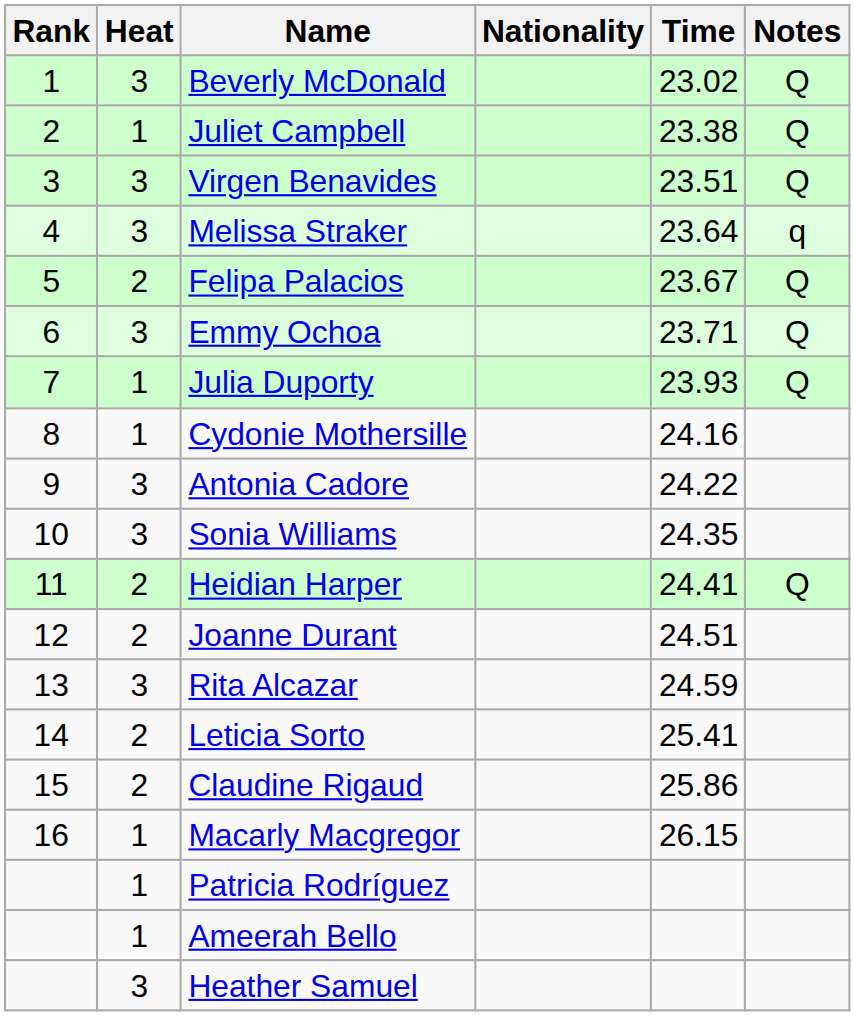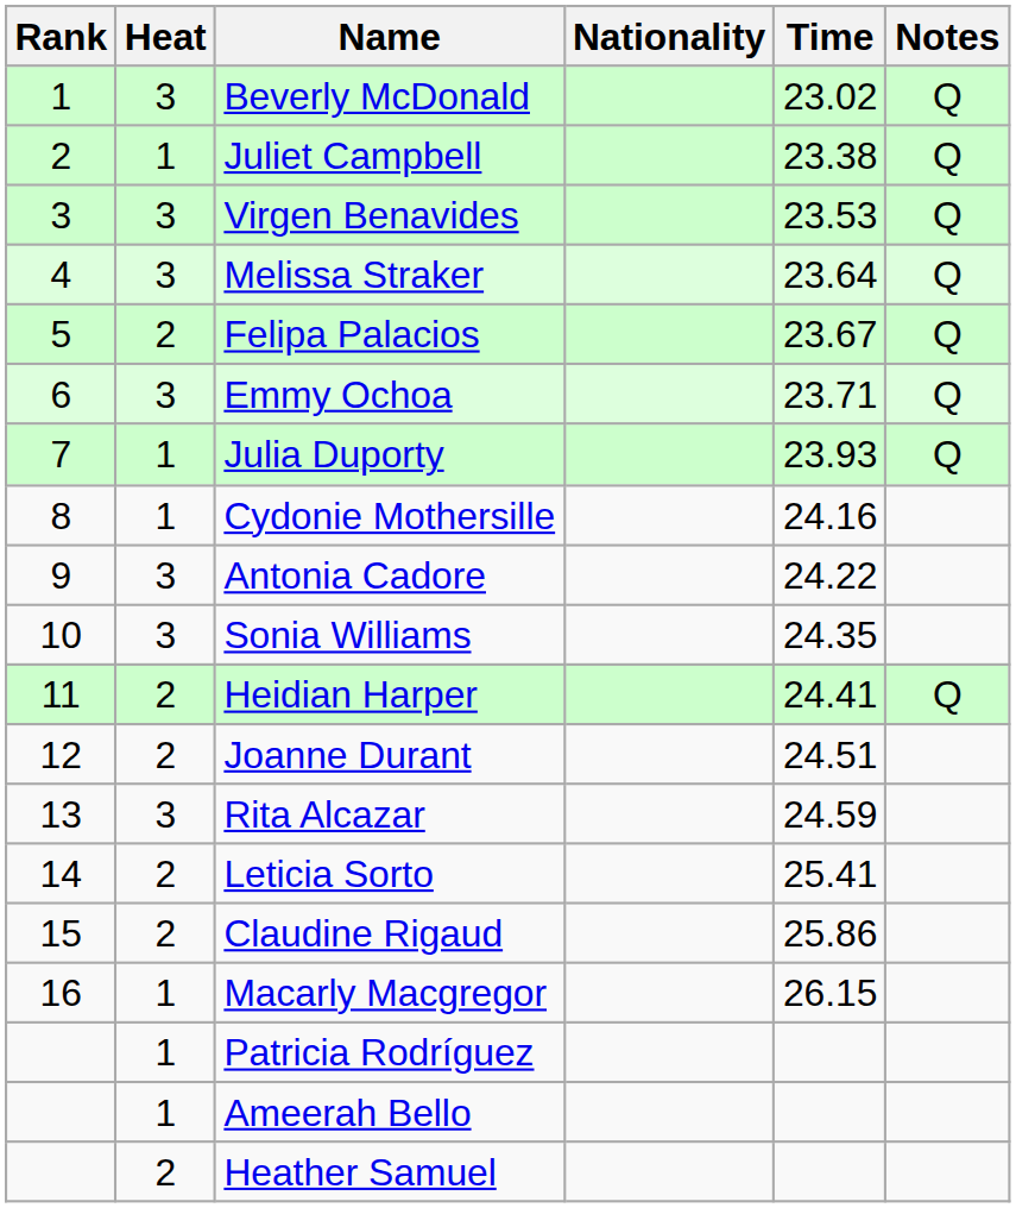 <table class="wikitable sortable" style="text-align:center; font-size:95%">
 <tr>
 <th>Rank</th>
 <th>Heat</th>
 <th>Name</th>
 <th>Nationality</th>
 <th>Time</th>
 <th>Notes</th>
 </tr>
 <tr bgcolor=ccffcc>
 <td>1</td>
 <td>3</td>
 <td align=left><a href='#'>Beverly McDonald</a></td>
 <td align=left></td>
 <td>23.02</td>
 <td>Q</td>
 </tr>
 <tr bgcolor=ccffcc>
 <td>2</td>
 <td>1</td>
 <td align=left><a href='#'>Juliet Campbell</a></td>
 <td align=left></td>
 <td>23.38</td>
 <td>Q</td>
 </tr>
 <tr bgcolor=ccffcc>
 <td>3</td>
 <td>3</td>
 <td align=left><a href='#'>Virgen Benavides</a></td>
 <td align=left></td>
-<td>23.51</td>
+<td>23.53</td>
 <td>Q</td>
 </tr>
 <tr bgcolor=ddffdd>
 <td>4</td>
 <td>3</td>
 <td align=left><a href='#'>Melissa Straker</a></td>
 <td align=left></td>
 <td>23.64</td>
-<td>q</td>
+<td>Q</td>
 </tr>
 <tr bgcolor=ccffcc>
 <td>5</td>
 <td>2</td>
 <td align=left><a href='#'>Felipa Palacios</a></td>
 <td align=left></td>
 <td>23.67</td>
 <td>Q</td>
 </tr>
 <tr bgcolor=ddffdd>
 <td>6</td>
 <td>3</td>
 <td align=left><a href='#'>Emmy Ochoa</a></td>
 <td align=left></td>
 <td>23.71</td>
 <td>Q</td>
 </tr>
 <tr bgcolor=ccffcc>
 <td>7</td>
 <td>1</td>
 <td align=left><a href='#'>Julia Duporty</a></td>
 <td align=left></td>
 <td>23.93</td>
 <td>Q</td>
 </tr>
 <tr>
 <td>8</td>
 <td>1</td>
 <td align=left><a href='#'>Cydonie Mothersille</a></td>
 <td align=left></td>
 <td>24.16</td>
 <td></td>
 </tr>
 <tr>
 <td>9</td>
 <td>3</td>
 <td align=left><a href='#'>Antonia Cadore</a></td>
 <td align=left></td>
 <td>24.22</td>
 <td></td>
 </tr>
 <tr>
 <td>10</td>
 <td>3</td>
 <td align=left><a href='#'>Sonia Williams</a></td>
 <td align=left></td>
 <td>24.35</td>
 <td></td>
 </tr>
 <tr bgcolor=ccffcc>
 <td>11</td>
 <td>2</td>
 <td align=left><a href='#'>Heidian Harper</a></td>
 <td align=left></td>
 <td>24.41</td>
 <td>Q</td>
 </tr>
 <tr>
 <td>12</td>
 <td>2</td>
 <td align=left><a href='#'>Joanne Durant</a></td>
 <td align=left></td>
 <td>24.51</td>
 <td></td>
 </tr>
 <tr>
 <td>13</td>
 <td>3</td>
 <td align=left><a href='#'>Rita Alcazar</a></td>
 <td align=left></td>
 <td>24.59</td>
 <td></td>
 </tr>
 <tr>
 <td>14</td>
 <td>2</td>
 <td align=left><a href='#'>Leticia Sorto</a></td>
 <td align=left></td>
 <td>25.41</td>
 <td></td>
 </tr>
 <tr>
 <td>15</td>
 <td>2</td>
 <td align=left><a href='#'>Claudine Rigaud</a></td>
 <td align=left></td>
 <td>25.86</td>
 <td></td>
 </tr>
 <tr>
 <td>16</td>
 <td>1</td>
 <td align=left><a href='#'>Macarly Macgregor</a></td>
 <td align=left></td>
 <td>26.15</td>
 <td></td>
 </tr>
 <tr>
 <td></td>
 <td>1</td>
 <td align=left><a href='#'>Patricia Rodríguez</a></td>
 <td align=left></td>
 <td></td>
 <td></td>
 </tr>
 <tr>
 <td></td>
 <td>1</td>
 <td align=left><a href='#'>Ameerah Bello</a></td>
 <td align=left></td>
 <td></td>
 <td></td>
 </tr>
 <tr>
 <td></td>
-<td>3</td>
+<td>2</td>
 <td align=left><a href='#'>Heather Samuel</a></td>
 <td align=left></td>
 <td></td>
 <td></td>
 </tr>
 </table>
